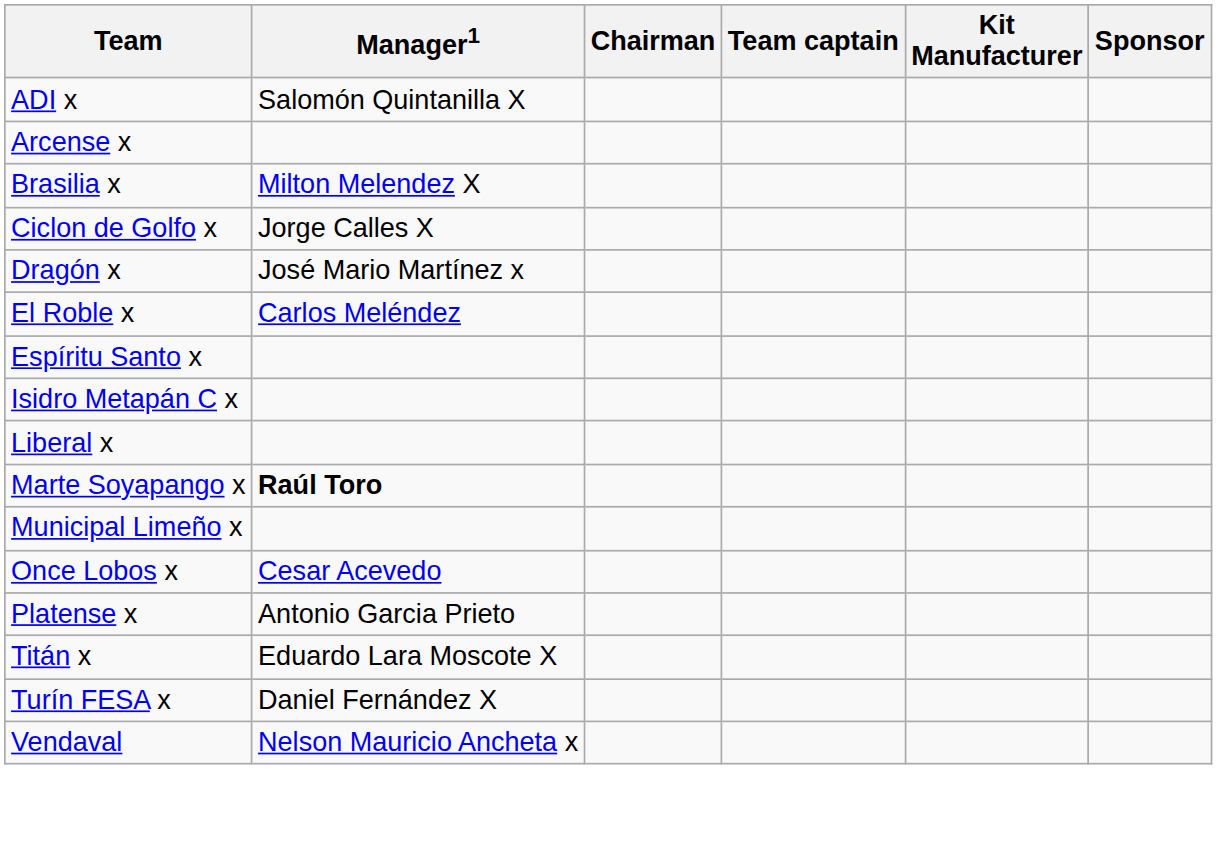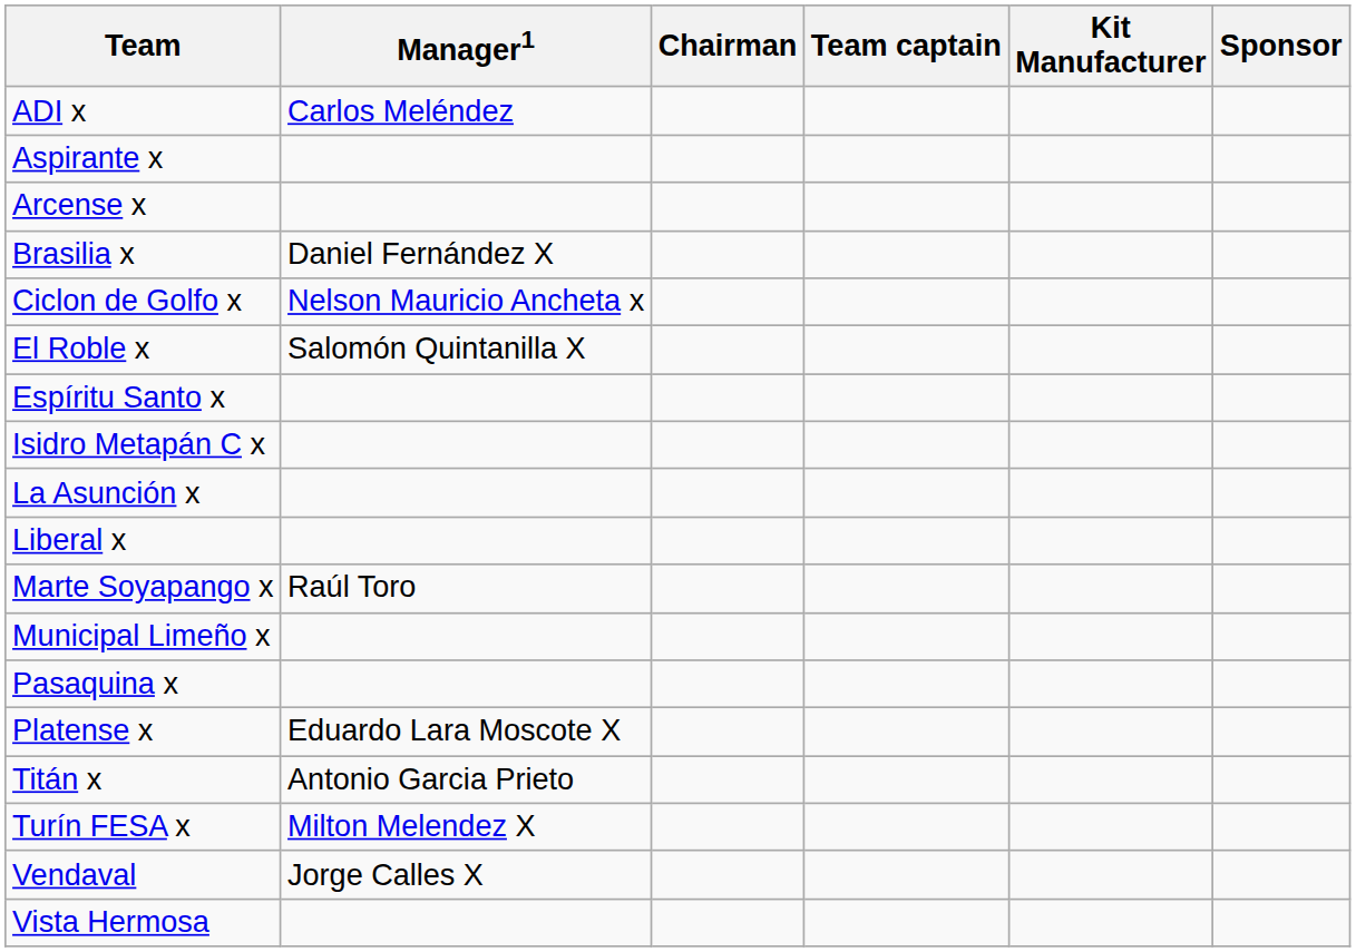 <table class="wikitable sortable" style="text-align: left;">
 <tr>
 <th>Team</th>
 <th>Manager<sup>1</sup></th>
 <th>Chairman</th>
 <th>Team captain</th>
 <th width=40>Kit Manufacturer</th>
 <th>Sponsor</th>
 </tr>
 <tr>
 <td><a href='#'>ADI</a> x</td>
-<td> Salomón Quintanilla X</td>
+<td> <a href='#'>Carlos Meléndez</a></td>
+<td></td>
+<td></td>
+<td></td>
+<td></td>
+</tr>
+<tr>
+<td><a href='#'>Aspirante</a> x</td>
+<td></td>
 <td></td>
 <td></td>
 <td></td>
 <td></td>
 </tr>
 <tr>
 <td><a href='#'>Arcense</a> x</td>
 <td></td>
 <td></td>
 <td></td>
 <td></td>
 <td></td>
 </tr>
 <tr>
 <td><a href='#'>Brasilia</a> x</td>
-<td> <a href='#'>Milton Melendez</a> X</td>
+<td> Daniel Fernández X</td>
 <td></td>
 <td></td>
 <td></td>
 <td></td>
 </tr>
 <tr>
 <td><a href='#'>Ciclon de Golfo</a> x</td>
-<td> Jorge Calles X</td>
-<td></td>
-<td></td>
-<td></td>
-<td></td>
-</tr>
-<tr>
-<td><a href='#'>Dragón</a> x</td>
-<td> José Mario Martínez x</td>
+<td> <a href='#'>Nelson Mauricio Ancheta</a> x</td>
 <td></td>
 <td></td>
 <td></td>
 <td></td>
 </tr>
 <tr>
 <td><a href='#'>El Roble</a> x</td>
-<td> <a href='#'>Carlos Meléndez</a></td>
+<td> Salomón Quintanilla X</td>
 <td></td>
 <td></td>
 <td></td>
 <td></td>
 </tr>
 <tr>
 <td><a href='#'>Espíritu Santo</a> x</td>
 <td></td>
 <td></td>
 <td></td>
 <td></td>
 <td></td>
 </tr>
 <tr>
 <td><a href='#'>Isidro Metapán C</a> x</td>
 <td></td>
 <td></td>
 <td></td>
 <td></td>
 <td></td>
 </tr>
 <tr>
+<td><a href='#'>La Asunción</a> x</td>
+<td></td>
+<td></td>
+<td></td>
+<td></td>
+<td></td>
+</tr>
+<tr>
 <td><a href='#'>Liberal</a> x</td>
 <td></td>
 <td></td>
 <td></td>
 <td></td>
 <td></td>
 </tr>
 <tr>
 <td><a href='#'>Marte Soyapango</a> x</td>
-<td><strong> Raúl Toro</strong></td>
+<td> Raúl Toro</td>
 <td></td>
 <td></td>
 <td></td>
 <td></td>
 </tr>
 <tr>
 <td><a href='#'>Municipal Limeño</a> x</td>
 <td></td>
 <td></td>
 <td></td>
 <td></td>
 <td></td>
 </tr>
 <tr>
-<td><a href='#'>Once Lobos</a> x</td>
-<td> <a href='#'>Cesar Acevedo</a></td>
+<td><a href='#'>Pasaquina</a> x</td>
+<td></td>
 <td></td>
 <td></td>
 <td></td>
 <td></td>
 </tr>
 <tr>
 <td><a href='#'>Platense</a> x</td>
+<td> Eduardo Lara Moscote X</td>
+<td></td>
+<td></td>
+<td></td>
+<td></td>
+</tr>
+<tr>
+<td><a href='#'>Titán</a> x</td>
 <td> Antonio Garcia Prieto</td>
 <td></td>
 <td></td>
 <td></td>
 <td></td>
 </tr>
 <tr>
-<td><a href='#'>Titán</a> x</td>
-<td> Eduardo Lara Moscote X</td>
-<td></td>
-<td></td>
-<td></td>
-<td></td>
-</tr>
-<tr>
 <td><a href='#'>Turín FESA</a> x</td>
-<td> Daniel Fernández X</td>
+<td> <a href='#'>Milton Melendez</a> X</td>
 <td></td>
 <td></td>
 <td></td>
 <td></td>
 </tr>
 <tr>
 <td><a href='#'>Vendaval</a></td>
-<td> <a href='#'>Nelson Mauricio Ancheta</a> x</td>
+<td> Jorge Calles X</td>
+<td></td>
+<td></td>
+<td></td>
+<td></td>
+</tr>
+<tr>
+<td><a href='#'>Vista Hermosa</a></td>
+<td></td>
 <td></td>
 <td></td>
 <td></td>
 <td></td>
 </tr>
 </table>
